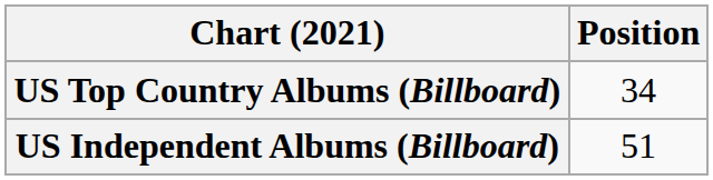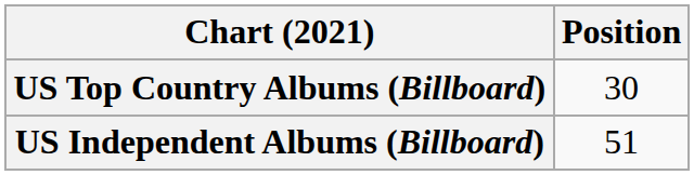 <table class="wikitable plainrowheaders" style="text-align:center;">
 <tr>
 <th>Chart (2021)</th>
 <th>Position</th>
 </tr>
 <tr>
 <th scope="row">US Top Country Albums (<em>Billboard</em>)</th>
-<td>34</td>
+<td>30</td>
 </tr>
 <tr>
 <th scope="row">US Independent Albums (<em>Billboard</em>)</th>
 <td>51</td>
 </tr>
 </table>
